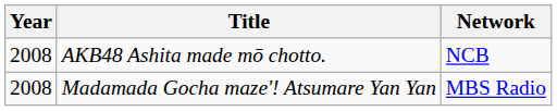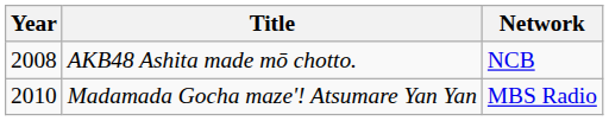 <table class="wikitable">
 <tr>
 <th>Year</th>
 <th>Title</th>
 <th>Network</th>
 </tr>
 <tr>
 <td>2008</td>
 <td><em>AKB48 Ashita made mō chotto.</em></td>
 <td><a href='#'>NCB</a></td>
 </tr>
 <tr>
-<td>2008</td>
+<td>2010</td>
 <td><em>Madamada Gocha maze'! Atsumare Yan Yan</em></td>
 <td><a href='#'>MBS Radio</a></td>
 </tr>
 </table>
